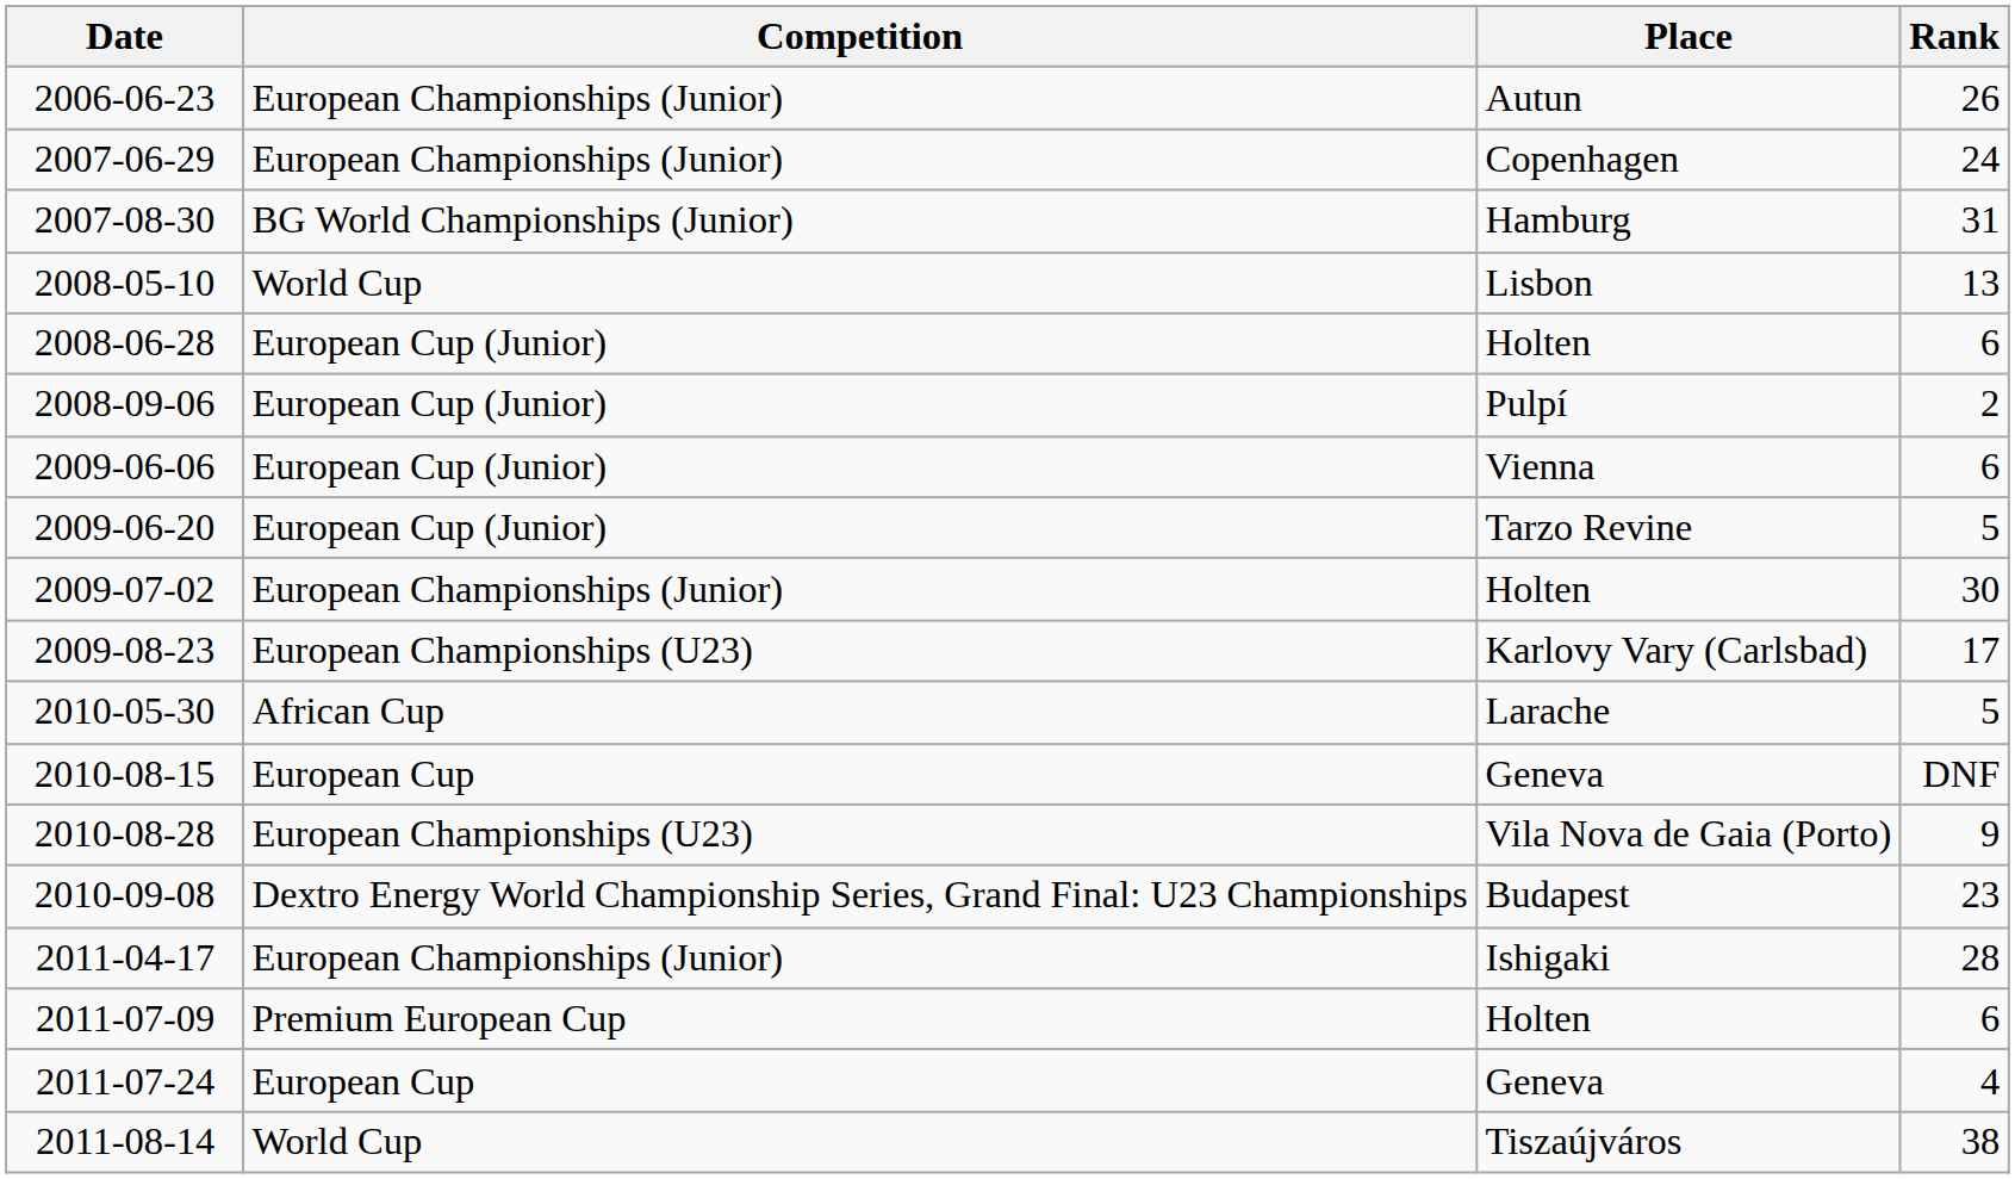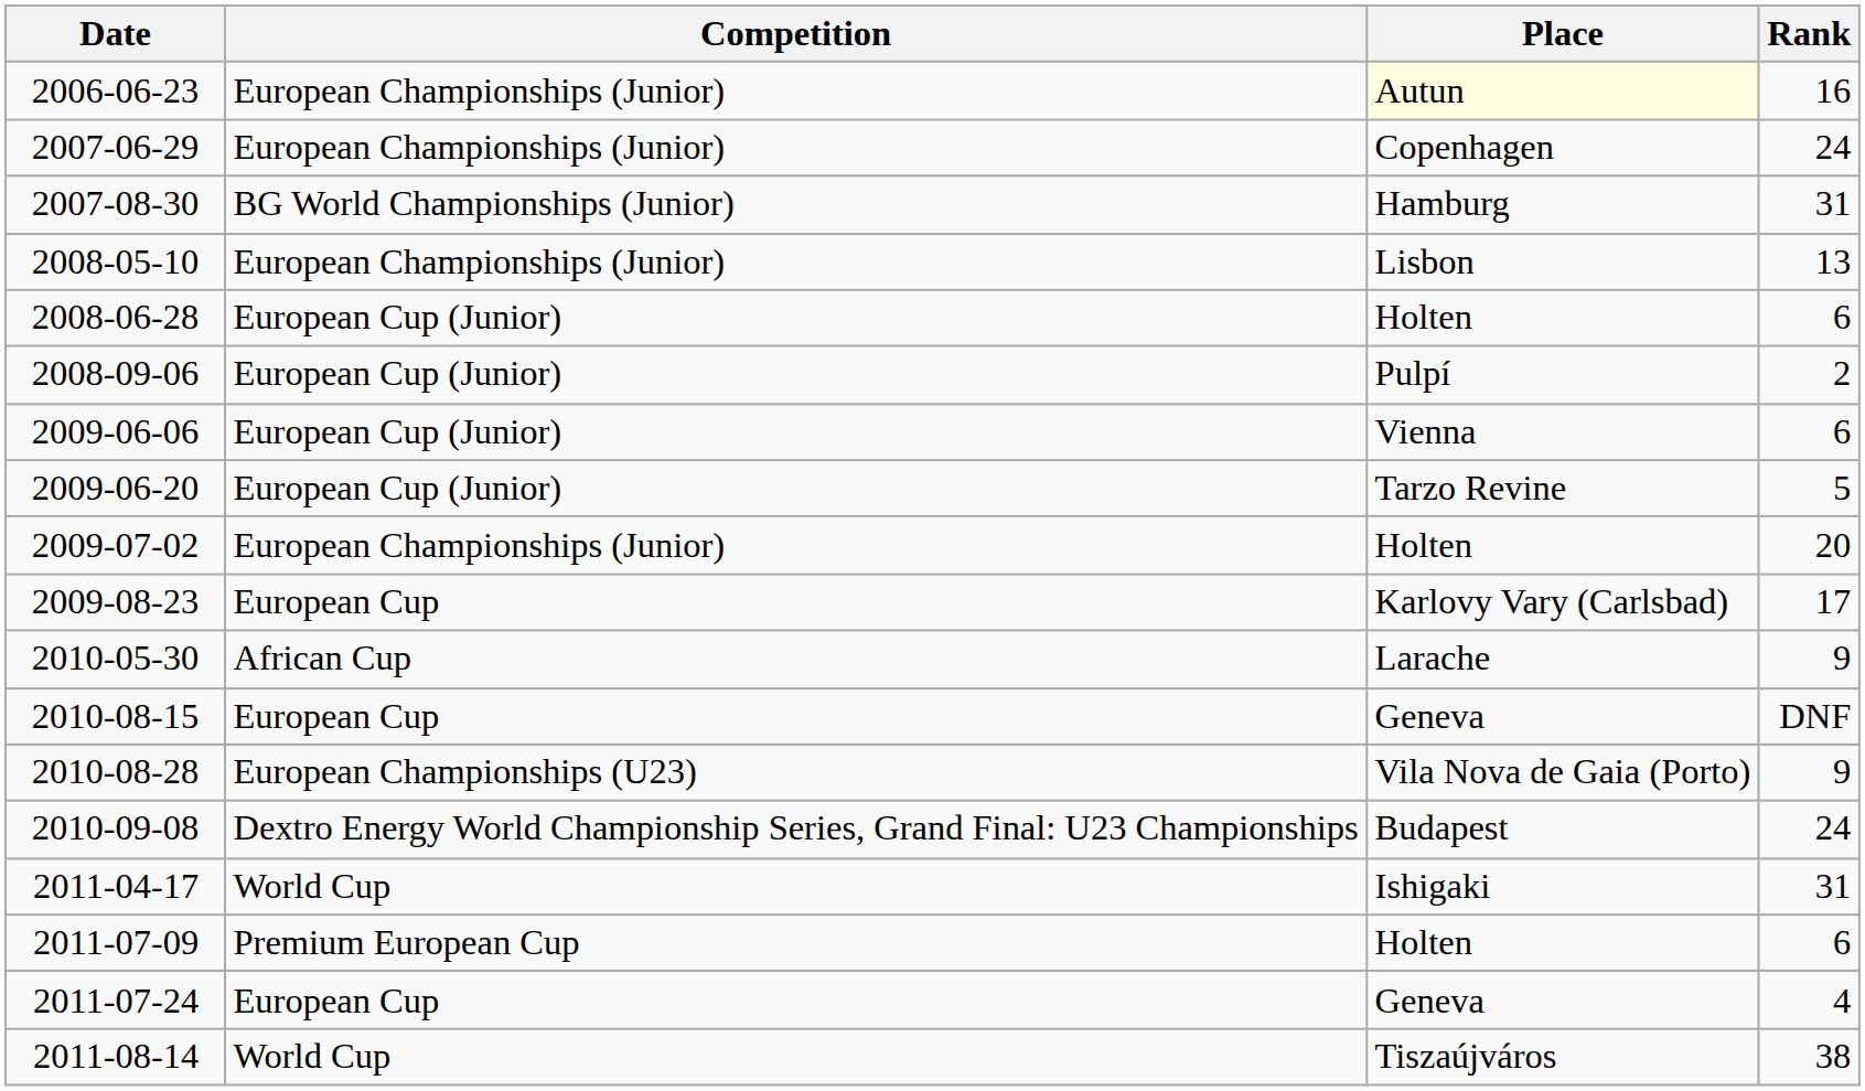 <table class="wikitable sortable">
 <tr>
 <th>Date</th>
 <th>Competition</th>
 <th>Place</th>
 <th>Rank</th>
 </tr>
 <tr>
 <td style="text-align:right">  2006-06-23  </td>
 <td>European Championships (Junior)</td>
-<td>Autun</td>
-<td style="text-align:right">26</td>
+<td style="background: lightyellow;">Autun</td>
+<td style="text-align:right">16</td>
 </tr>
 <tr>
 <td style="text-align:right">  2007-06-29  </td>
 <td>European Championships (Junior)</td>
 <td>Copenhagen</td>
 <td style="text-align:right">24</td>
 </tr>
 <tr>
 <td style="text-align:right">  2007-08-30  </td>
 <td>BG World Championships (Junior)</td>
 <td>Hamburg</td>
 <td style="text-align:right">31</td>
 </tr>
 <tr>
 <td style="text-align:right">  2008-05-10  </td>
-<td>World Cup</td>
+<td>European Championships (Junior)</td>
 <td>Lisbon</td>
 <td style="text-align:right">13</td>
 </tr>
 <tr>
 <td style="text-align:right">  2008-06-28  </td>
 <td>European Cup (Junior)</td>
 <td>Holten</td>
 <td style="text-align:right">6</td>
 </tr>
 <tr>
 <td style="text-align:right">  2008-09-06  </td>
 <td>European Cup (Junior)</td>
 <td>Pulpí</td>
 <td style="text-align:right">2</td>
 </tr>
 <tr>
 <td style="text-align:right">  2009-06-06  </td>
 <td>European Cup (Junior)</td>
 <td>Vienna</td>
 <td style="text-align:right">6</td>
 </tr>
 <tr>
 <td style="text-align:right">  2009-06-20  </td>
 <td>European Cup (Junior)</td>
 <td>Tarzo Revine</td>
 <td style="text-align:right">5</td>
 </tr>
 <tr>
 <td style="text-align:right">  2009-07-02  </td>
 <td>European Championships (Junior)</td>
 <td>Holten</td>
-<td style="text-align:right">30</td>
+<td style="text-align:right">20</td>
 </tr>
 <tr>
 <td style="text-align:right">  2009-08-23  </td>
-<td>European Championships (U23)</td>
+<td>European Cup</td>
 <td>Karlovy Vary (Carlsbad)</td>
 <td style="text-align:right">17</td>
 </tr>
 <tr>
 <td style="text-align:right">  2010-05-30  </td>
 <td>African Cup</td>
 <td>Larache</td>
-<td style="text-align:right">5</td>
+<td style="text-align:right">9</td>
 </tr>
 <tr>
 <td style="text-align:right">  2010-08-15  </td>
 <td>European Cup</td>
 <td>Geneva</td>
 <td style="text-align:right">DNF</td>
 </tr>
 <tr>
 <td style="text-align:right">  2010-08-28  </td>
 <td>European Championships (U23)</td>
 <td>Vila Nova de Gaia (Porto)</td>
 <td style="text-align:right">9</td>
 </tr>
 <tr>
 <td style="text-align:right">  2010-09-08  </td>
 <td>Dextro Energy World Championship Series, Grand Final: U23 Championships</td>
 <td>Budapest</td>
-<td style="text-align:right">23</td>
+<td style="text-align:right">24</td>
 </tr>
 <tr>
 <td style="text-align:right">  2011-04-17  </td>
-<td>European Championships (Junior)</td>
+<td>World Cup</td>
 <td>Ishigaki</td>
-<td style="text-align:right">28</td>
+<td style="text-align:right">31</td>
 </tr>
 <tr>
 <td style="text-align:right">  2011-07-09  </td>
 <td>Premium European Cup</td>
 <td>Holten</td>
 <td style="text-align:right">6</td>
 </tr>
 <tr>
 <td style="text-align:right">  2011-07-24  </td>
 <td>European Cup</td>
 <td>Geneva</td>
 <td style="text-align:right">4</td>
 </tr>
 <tr>
 <td style="text-align:right">  2011-08-14  </td>
 <td>World Cup</td>
 <td>Tiszaújváros</td>
 <td style="text-align:right">38</td>
 </tr>
 </table>
